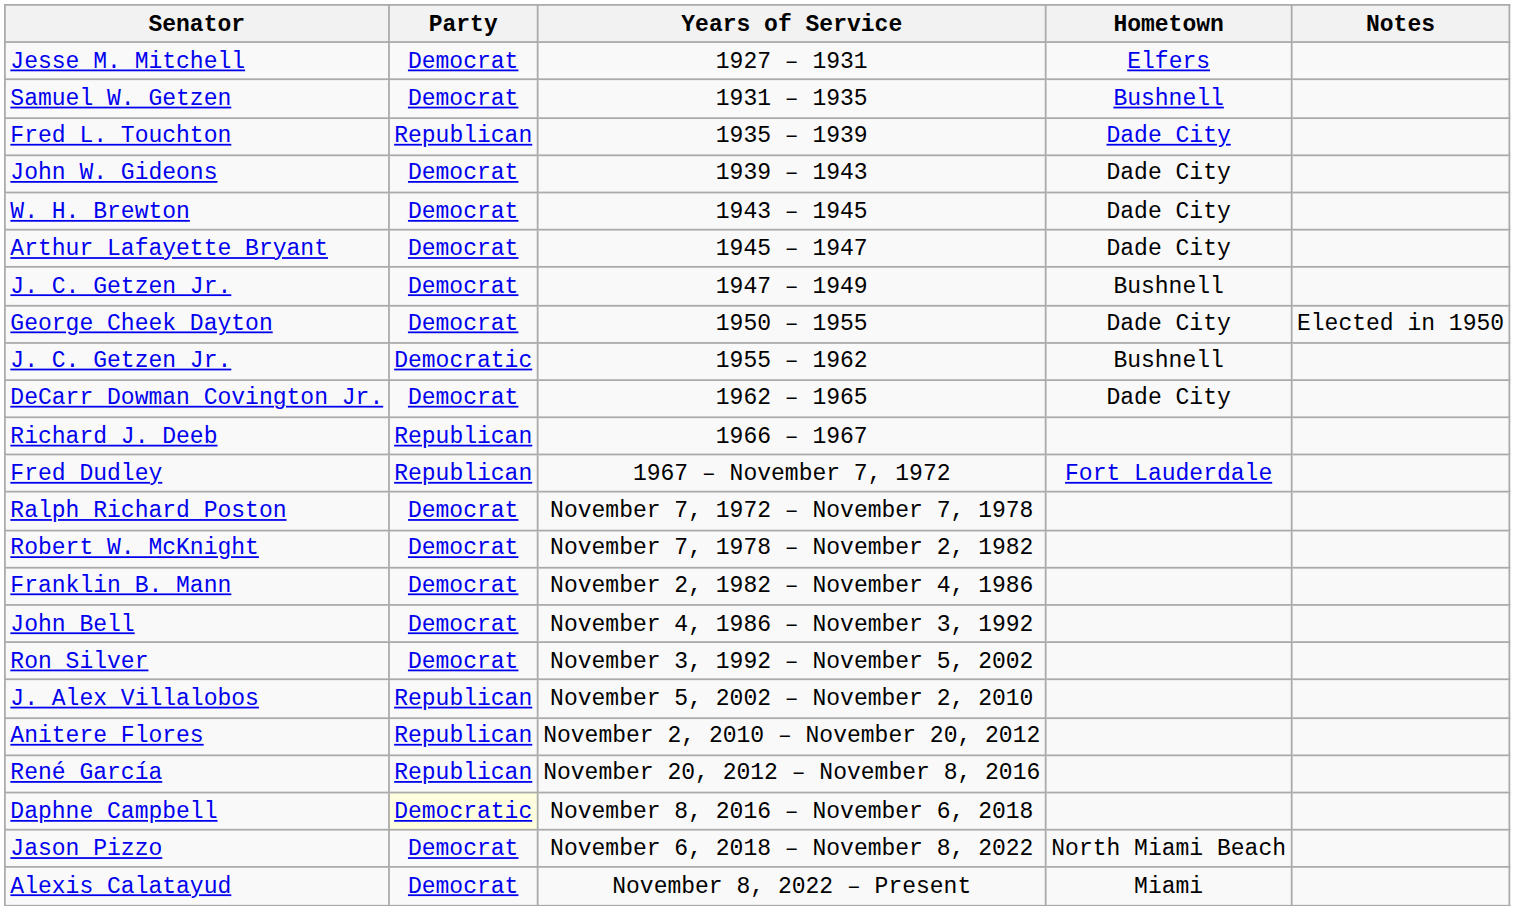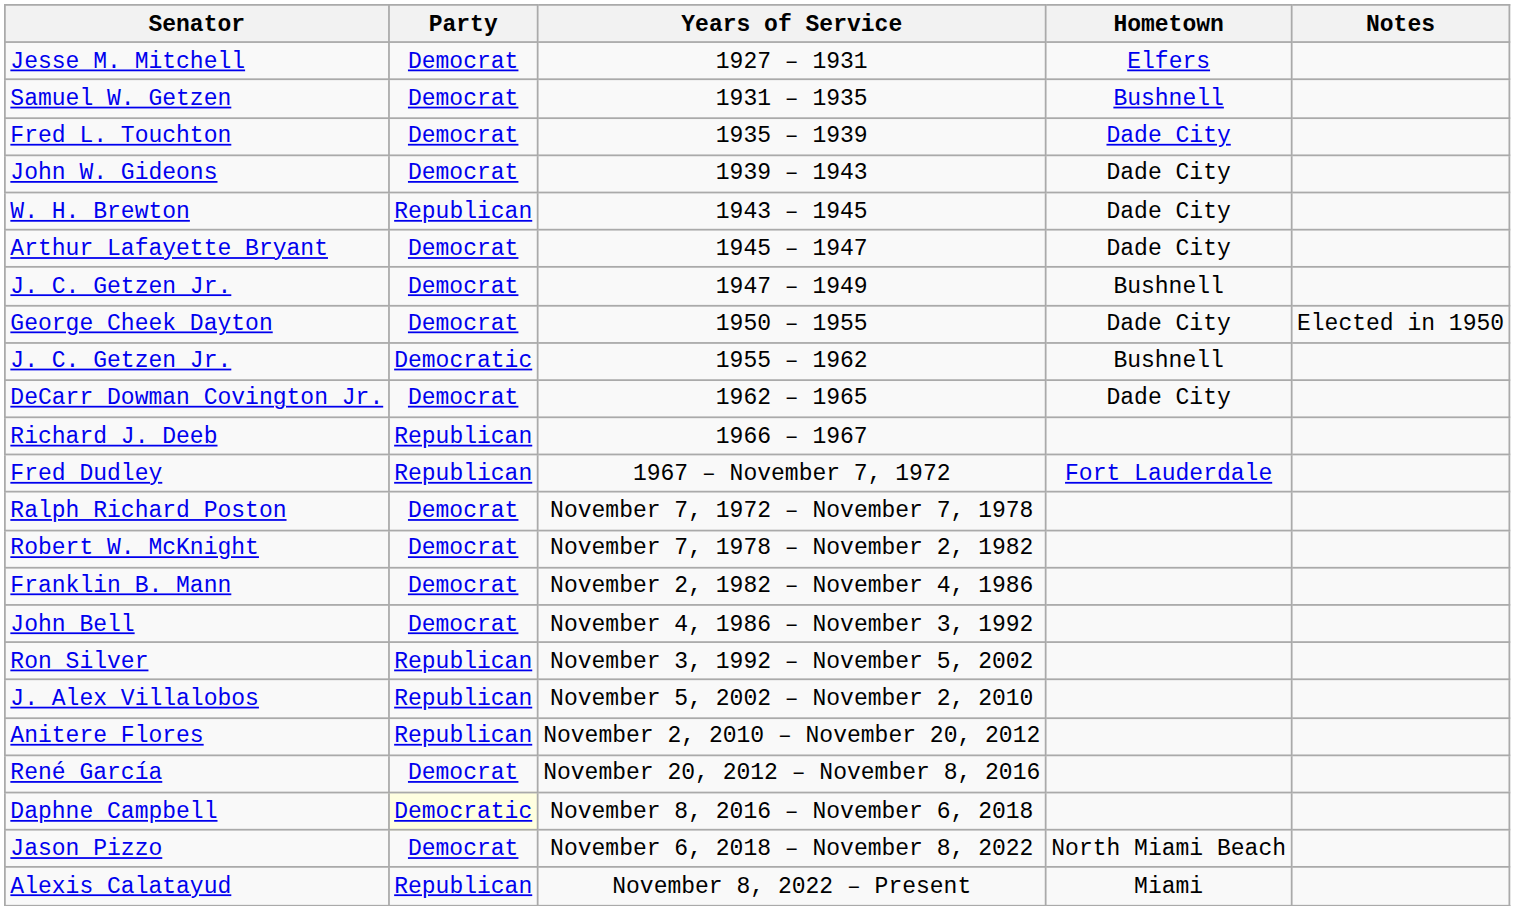 <table class=wikitable style="text-align:center">
 <tr>
 <th>Senator</th>
 <th>Party</th>
 <th>Years of Service</th>
 <th>Hometown</th>
 <th>Notes</th>
 </tr>
 <tr>
 <td align =left nowrap><a href='#'>Jesse M. Mitchell</a></td>
 <td><a href='#'>Democrat</a></td>
 <td>1927 – 1931</td>
 <td><a href='#'>Elfers</a></td>
 <td></td>
 </tr>
 <tr>
 <td align =left nowrap><a href='#'>Samuel W. Getzen</a></td>
 <td><a href='#'>Democrat</a></td>
 <td>1931 – 1935</td>
 <td><a href='#'>Bushnell</a></td>
 <td></td>
 </tr>
 <tr>
 <td align =left nowrap><a href='#'>Fred L. Touchton</a></td>
-<td><a href='#'>Republican</a></td>
+<td><a href='#'>Democrat</a></td>
 <td>1935 – 1939</td>
 <td><a href='#'>Dade City</a></td>
 <td></td>
 </tr>
 <tr>
 <td align =left nowrap><a href='#'>John W. Gideons</a></td>
 <td><a href='#'>Democrat</a></td>
 <td>1939 – 1943</td>
 <td>Dade City</td>
 <td></td>
 </tr>
 <tr>
 <td align =left nowrap><a href='#'>W. H. Brewton</a></td>
-<td><a href='#'>Democrat</a></td>
+<td><a href='#'>Republican</a></td>
 <td>1943 – 1945</td>
 <td>Dade City</td>
 <td></td>
 </tr>
 <tr>
 <td align =left nowrap><a href='#'>Arthur Lafayette Bryant</a></td>
 <td><a href='#'>Democrat</a></td>
 <td>1945 – 1947</td>
 <td>Dade City</td>
 <td></td>
 </tr>
 <tr>
 <td align =left nowrap><a href='#'>J. C. Getzen Jr.</a></td>
 <td><a href='#'>Democrat</a></td>
 <td>1947 – 1949</td>
 <td>Bushnell</td>
 <td></td>
 </tr>
 <tr>
 <td align =left nowrap><a href='#'>George Cheek Dayton</a></td>
 <td><a href='#'>Democrat</a></td>
 <td>1950 – 1955</td>
 <td>Dade City</td>
 <td>Elected in 1950</td>
 </tr>
 <tr>
 <td align =left nowrap><a href='#'>J. C. Getzen Jr.</a></td>
 <td><a href='#'>Democratic</a></td>
 <td>1955 – 1962</td>
 <td>Bushnell</td>
 <td></td>
 </tr>
 <tr>
 <td align =left nowrap><a href='#'>DeCarr Dowman Covington Jr.</a></td>
 <td><a href='#'>Democrat</a></td>
 <td>1962 – 1965</td>
 <td>Dade City</td>
 <td></td>
 </tr>
 <tr>
 <td align =left nowrap><a href='#'>Richard J. Deeb</a></td>
 <td><a href='#'>Republican</a></td>
 <td>1966 – 1967</td>
 <td></td>
 <td></td>
 </tr>
 <tr>
 <td align=left nowrap><a href='#'>Fred Dudley</a></td>
 <td><a href='#'>Republican</a></td>
 <td>1967 – November 7, 1972</td>
 <td><a href='#'>Fort Lauderdale</a></td>
 <td></td>
 </tr>
 <tr>
 <td align =left nowrap><a href='#'>Ralph Richard Poston</a></td>
 <td><a href='#'>Democrat</a></td>
 <td>November 7, 1972 – November 7, 1978</td>
 <td></td>
 <td></td>
 </tr>
 <tr>
 <td align =left nowrap><a href='#'>Robert W. McKnight</a></td>
 <td><a href='#'>Democrat</a></td>
 <td>November 7, 1978 – November 2, 1982</td>
 <td></td>
 <td></td>
 </tr>
 <tr>
 <td align =left nowrap><a href='#'>Franklin B. Mann</a></td>
 <td><a href='#'>Democrat</a></td>
 <td>November 2, 1982 – November 4, 1986</td>
 <td></td>
 <td></td>
 </tr>
 <tr>
 <td align =left nowrap><a href='#'>John Bell</a></td>
 <td><a href='#'>Democrat</a></td>
 <td>November 4, 1986 – November 3, 1992</td>
 <td></td>
 <td></td>
 </tr>
 <tr>
 <td align=left nowrap><a href='#'>Ron Silver</a></td>
-<td><a href='#'>Democrat</a></td>
+<td><a href='#'>Republican</a></td>
 <td>November 3, 1992 – November 5, 2002</td>
 <td></td>
 <td></td>
 </tr>
 <tr>
 <td align=left nowrap><a href='#'>J. Alex Villalobos</a></td>
 <td><a href='#'>Republican</a></td>
 <td>November 5, 2002 – November 2, 2010</td>
 <td></td>
 <td></td>
 </tr>
 <tr>
 <td align=left nowrap><a href='#'>Anitere Flores</a></td>
 <td><a href='#'>Republican</a></td>
 <td>November 2, 2010 – November 20, 2012</td>
 <td></td>
 <td></td>
 </tr>
 <tr>
 <td align=left nowrap><a href='#'>René García</a></td>
-<td><a href='#'>Republican</a></td>
+<td><a href='#'>Democrat</a></td>
 <td>November 20, 2012 – November 8, 2016</td>
 <td></td>
 </tr>
 <tr>
 <td align=left nowrap><a href='#'>Daphne Campbell</a></td>
 <td style="background: lightyellow;"><a href='#'>Democratic</a></td>
 <td>November 8, 2016 – November 6, 2018</td>
 <td></td>
 <td></td>
 </tr>
 <tr>
 <td align=left nowrap><a href='#'>Jason Pizzo</a></td>
 <td><a href='#'>Democrat</a></td>
 <td>November 6, 2018 – November 8, 2022</td>
 <td>North Miami Beach</td>
 <td></td>
 </tr>
 <tr>
 <td align=left nowrap><a href='#'>Alexis Calatayud</a></td>
-<td><a href='#'>Democrat</a></td>
+<td><a href='#'>Republican</a></td>
 <td>November 8, 2022 – Present</td>
 <td>Miami</td>
 <td></td>
 </tr>
 <tr>
 </tr>
 </table>
